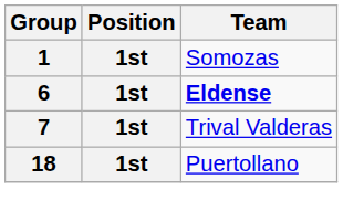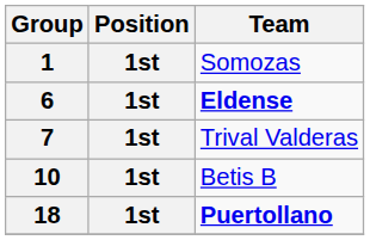 <table class="wikitable">
 <tr>
 <th>Group</th>
 <th>Position</th>
 <th>Team</th>
 </tr>
 <tr>
 <th>1</th>
 <th>1st</th>
 <td><a href='#'>Somozas</a></td>
 </tr>
 <tr>
 <th>6</th>
 <th>1st</th>
 <td><strong><a href='#'>Eldense</a></strong></td>
 </tr>
 <tr>
 <th>7</th>
 <th>1st</th>
 <td><a href='#'>Trival Valderas</a></td>
 </tr>
 <tr>
+<th>10</th>
+<th>1st</th>
+<td><a href='#'>Betis B</a></td>
+</tr>
+<tr>
 <th>18</th>
 <th>1st</th>
-<td><a href='#'>Puertollano</a></td>
+<td><strong><a href='#'>Puertollano</a></strong></td>
 </tr>
 <tr>
 </tr>
 </table>
